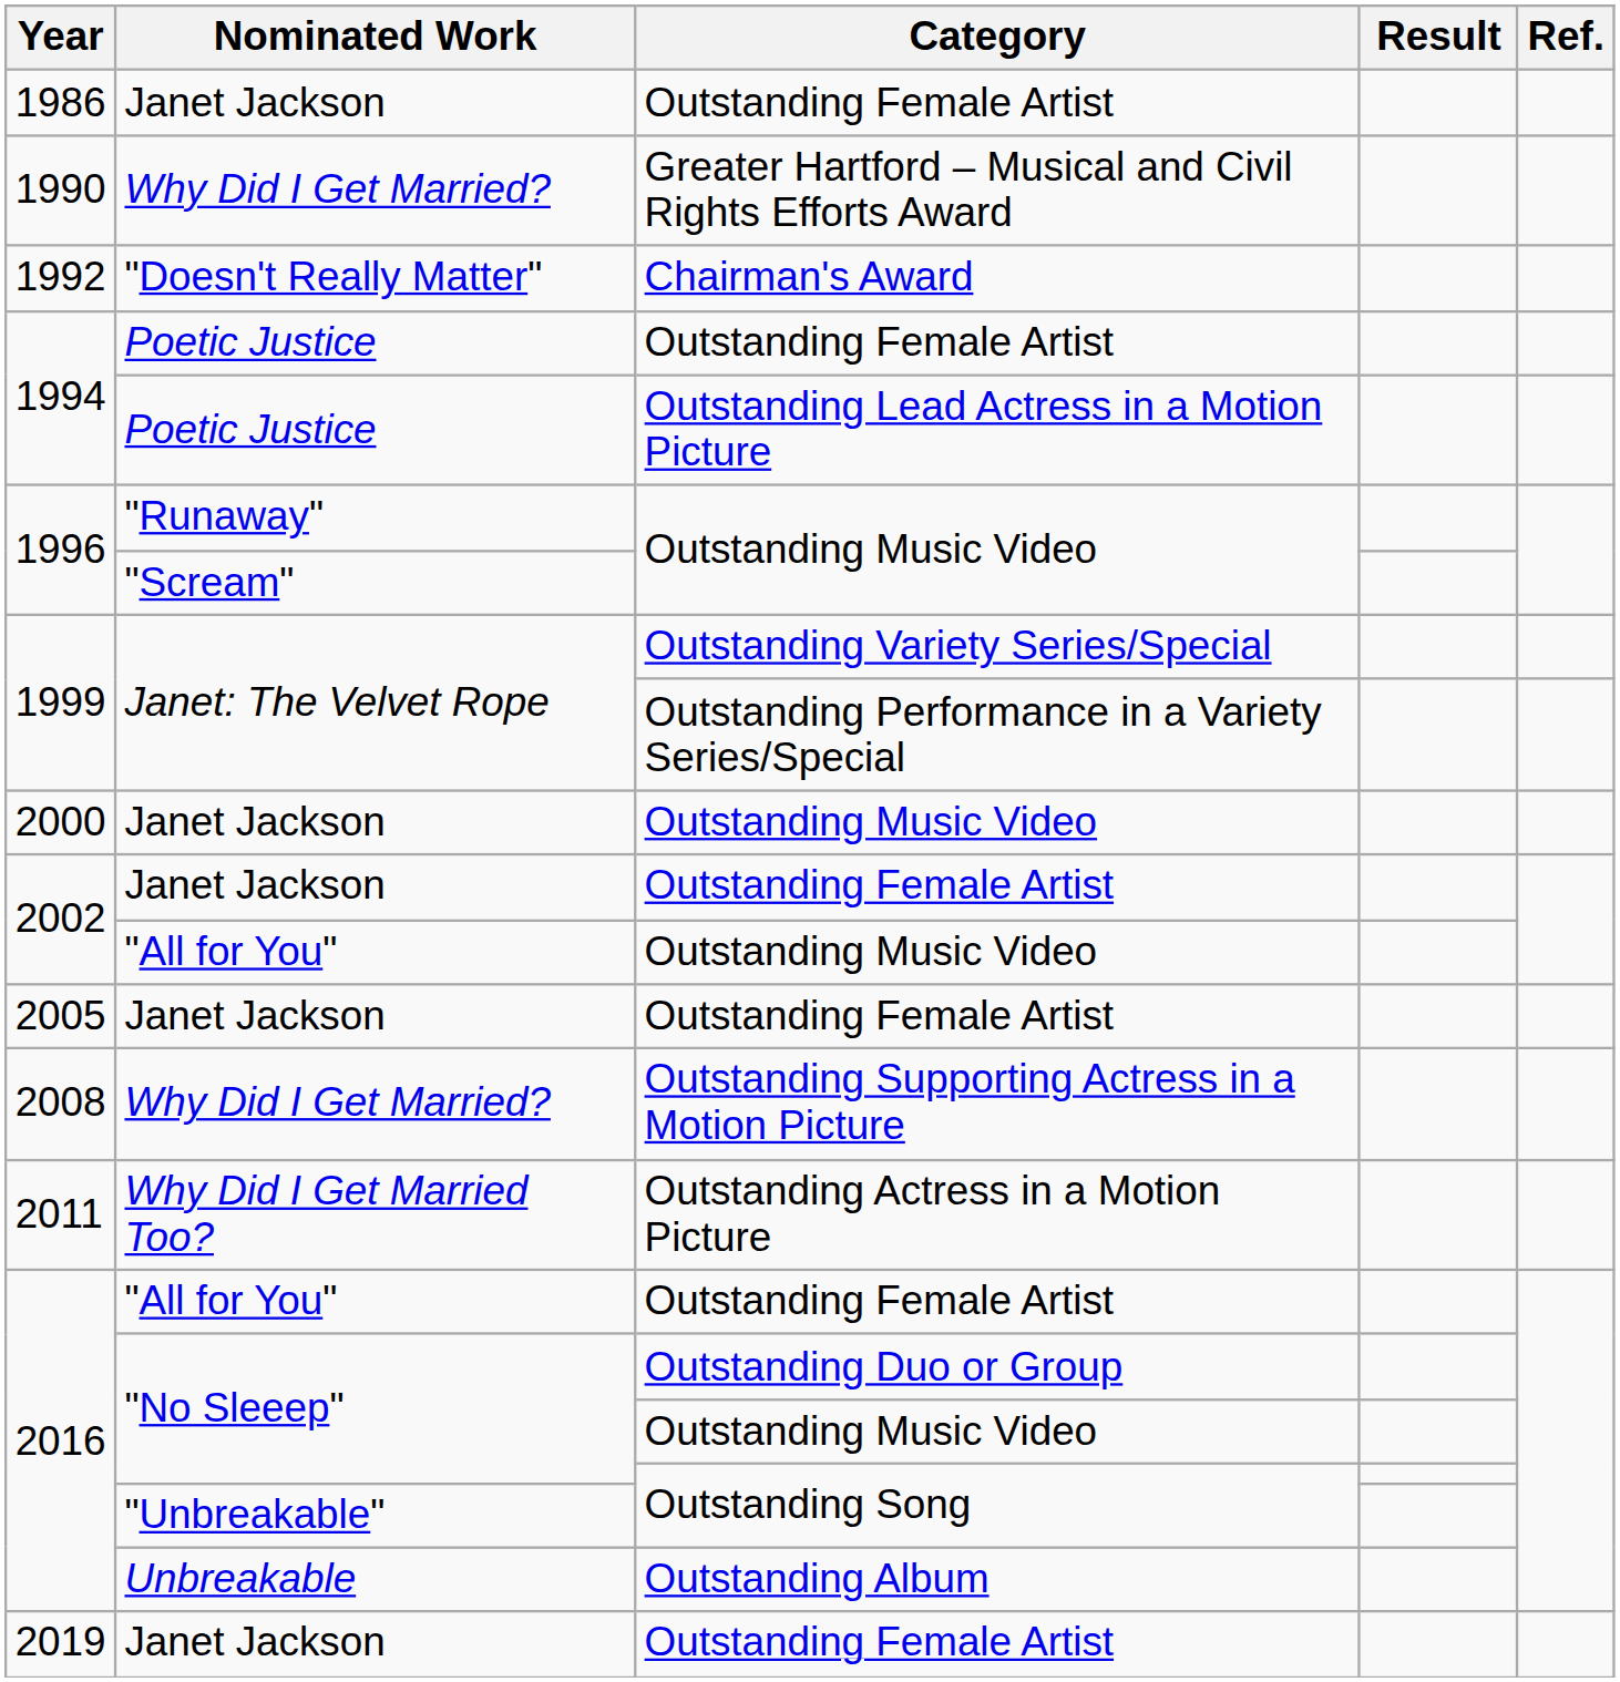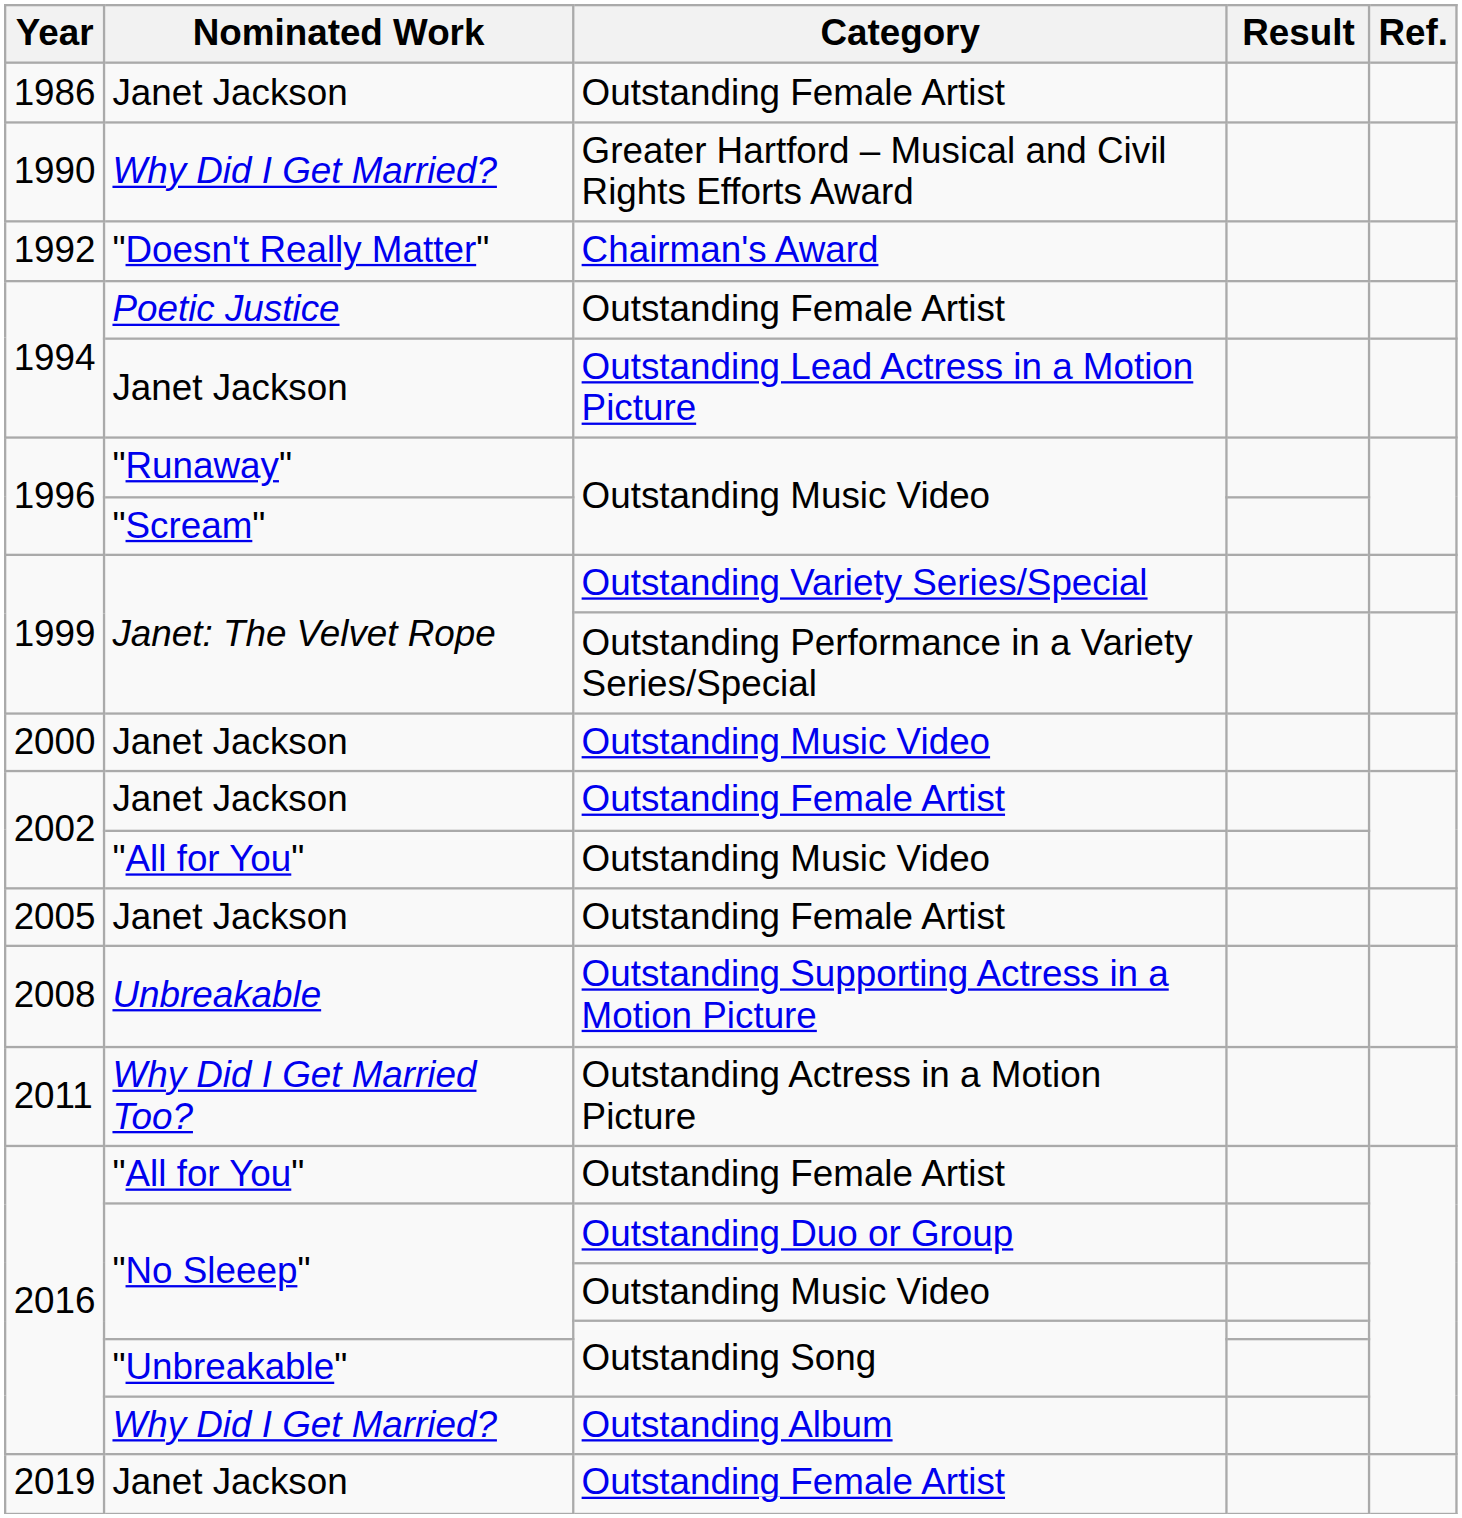 <table class="wikitable" width="50%">
 <tr>
 <th width="5%">Year</th>
 <th width="35%">Nominated Work</th>
 <th width="50%">Category</th>
 <th width="10%">Result</th>
 <th width="5%">Ref.</th>
 </tr>
 <tr>
 <td>1986</td>
 <td>Janet Jackson</td>
 <td>Outstanding Female Artist</td>
 <td></td>
 <td></td>
 </tr>
 <tr>
 <td>1990</td>
 <td><em><a href='#'>Why Did I Get Married?</a></em></td>
 <td>Greater Hartford – Musical and Civil Rights Efforts Award</td>
 <td></td>
 <td></td>
 </tr>
 <tr>
 <td>1992</td>
 <td>"<a href='#'>Doesn't Really Matter</a>"</td>
 <td><a href='#'>Chairman's Award</a></td>
 <td></td>
 <td></td>
 </tr>
 <tr>
 <td rowspan="2">1994</td>
 <td><em><a href='#'>Poetic Justice</a></em></td>
 <td>Outstanding Female Artist</td>
 <td></td>
 <td></td>
 </tr>
 <tr>
-<td><em><a href='#'>Poetic Justice</a></em></td>
+<td>Janet Jackson</td>
 <td><a href='#'>Outstanding Lead Actress in a Motion Picture</a></td>
 <td></td>
 <td></td>
 </tr>
 <tr>
 <td rowspan="2">1996</td>
 <td>"<a href='#'>Runaway</a>"</td>
 <td rowspan="2">Outstanding Music Video</td>
 <td></td>
 <td rowspan="2"></td>
 </tr>
 <tr>
 <td>"<a href='#'>Scream</a>"</td>
 <td></td>
 </tr>
 <tr>
 <td rowspan="2">1999</td>
 <td rowspan="2"><em>Janet: The Velvet Rope</em></td>
 <td><a href='#'>Outstanding Variety Series/Special</a></td>
 <td></td>
 <td></td>
 </tr>
 <tr>
 <td>Outstanding Performance in a Variety Series/Special</td>
 <td></td>
 <td></td>
 </tr>
 <tr>
 <td>2000</td>
 <td>Janet Jackson</td>
 <td><a href='#'>Outstanding Music Video</a></td>
 <td></td>
 <td></td>
 </tr>
 <tr>
 <td rowspan="2">2002</td>
 <td>Janet Jackson</td>
 <td><a href='#'>Outstanding Female Artist</a></td>
 <td></td>
 <td rowspan="2"></td>
 </tr>
 <tr>
 <td>"<a href='#'>All for You</a>"</td>
 <td>Outstanding Music Video</td>
 <td></td>
 </tr>
 <tr>
 <td>2005</td>
 <td>Janet Jackson</td>
 <td>Outstanding Female Artist</td>
 <td></td>
 <td></td>
 </tr>
 <tr>
 <td>2008</td>
-<td><em><a href='#'>Why Did I Get Married?</a></em></td>
+<td><em><a href='#'>Unbreakable</a></em></td>
 <td><a href='#'>Outstanding Supporting Actress in a Motion Picture</a></td>
 <td></td>
 <td></td>
 </tr>
 <tr>
 <td>2011</td>
 <td><em><a href='#'>Why Did I Get Married Too?</a></em></td>
 <td>Outstanding Actress in a Motion Picture</td>
 <td></td>
 <td></td>
 </tr>
 <tr>
 <td rowspan="6">2016</td>
 <td>"<a href='#'>All for You</a>"</td>
 <td>Outstanding Female Artist</td>
 <td></td>
 <td rowspan="6"></td>
 </tr>
 <tr>
 <td rowspan="3">"<a href='#'>No Sleeep</a>"</td>
 <td><a href='#'>Outstanding Duo or Group</a></td>
 <td></td>
 </tr>
 <tr>
 <td>Outstanding Music Video</td>
 <td></td>
 </tr>
 <tr>
 <td rowspan="2">Outstanding Song</td>
 <td></td>
 </tr>
 <tr>
 <td>"<a href='#'>Unbreakable</a>"</td>
 <td></td>
 </tr>
 <tr>
-<td><em><a href='#'>Unbreakable</a></em></td>
+<td><em><a href='#'>Why Did I Get Married?</a></em></td>
 <td><a href='#'>Outstanding Album</a></td>
 <td></td>
 </tr>
 <tr>
 <td>2019</td>
 <td>Janet Jackson</td>
 <td><a href='#'>Outstanding Female Artist</a></td>
 <td></td>
 <td></td>
 </tr>
 </table>
